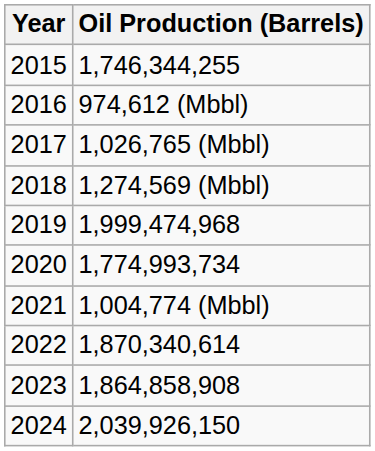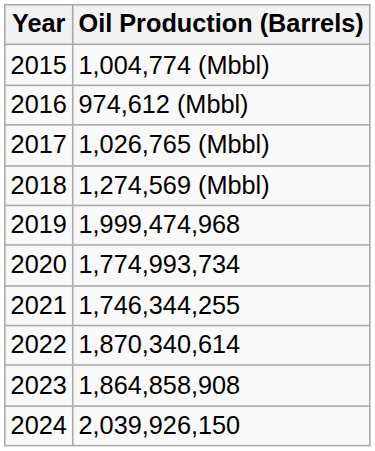 <table class="wikitable">
 <tr>
 <th>Year</th>
 <th>Oil Production (Barrels)</th>
 </tr>
 <tr>
 <td>2015</td>
-<td>1,746,344,255</td>
+<td>1,004,774 (Mbbl)</td>
 </tr>
 <tr>
 <td>2016</td>
 <td>974,612 (Mbbl)</td>
 </tr>
 <tr>
 <td>2017</td>
 <td>1,026,765 (Mbbl)</td>
 </tr>
 <tr>
 <td>2018</td>
 <td>1,274,569 (Mbbl)</td>
 </tr>
 <tr>
 <td>2019</td>
 <td>1,999,474,968</td>
 </tr>
 <tr>
 <td>2020</td>
 <td>1,774,993,734</td>
 </tr>
 <tr>
 <td>2021</td>
-<td>1,004,774 (Mbbl)</td>
+<td>1,746,344,255</td>
 </tr>
 <tr>
 <td>2022</td>
 <td>1,870,340,614</td>
 </tr>
 <tr>
 <td>2023</td>
 <td>1,864,858,908</td>
 </tr>
 <tr>
 <td>2024</td>
 <td>2,039,926,150</td>
 </tr>
 </table>
